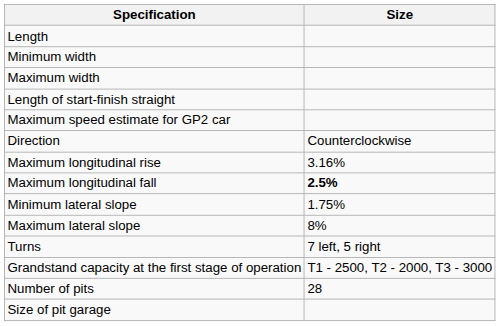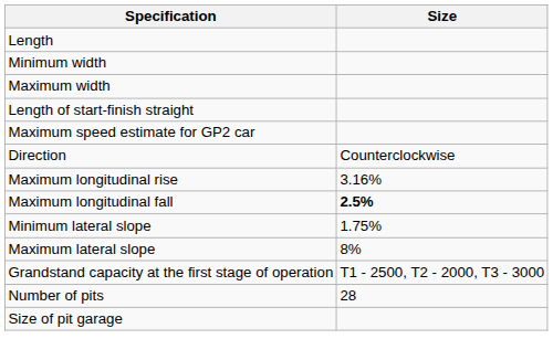 <table class="wikitable" border="1">
 <tr>
 <th>Specification</th>
 <th>Size</th>
 </tr>
 <tr>
 <td>Length</td>
 <td></td>
 </tr>
 <tr>
 <td>Minimum width</td>
 <td></td>
 </tr>
 <tr>
 <td>Maximum width</td>
 <td></td>
 </tr>
 <tr>
 <td>Length of start-finish straight</td>
 <td></td>
 </tr>
 <tr>
 <td>Maximum speed estimate for GP2 car</td>
 <td></td>
 </tr>
 <tr>
 <td>Direction</td>
 <td>Counterclockwise</td>
 </tr>
 <tr>
 <td>Maximum longitudinal rise</td>
 <td>3.16%</td>
 </tr>
 <tr>
 <td>Maximum longitudinal fall</td>
 <td><strong>2.5%</strong></td>
 </tr>
 <tr>
 <td>Minimum lateral slope</td>
 <td>1.75%</td>
 </tr>
 <tr>
 <td>Maximum lateral slope</td>
 <td>8%</td>
 </tr>
 <tr>
-<td>Turns</td>
-<td>7 left, 5 right</td>
-</tr>
-<tr>
 <td>Grandstand capacity at the first stage of operation</td>
 <td>T1 - 2500, T2 - 2000, T3 - 3000</td>
 </tr>
 <tr>
 <td>Number of pits</td>
 <td>28</td>
 </tr>
 <tr>
 <td>Size of pit garage</td>
 <td></td>
 </tr>
 </table>
